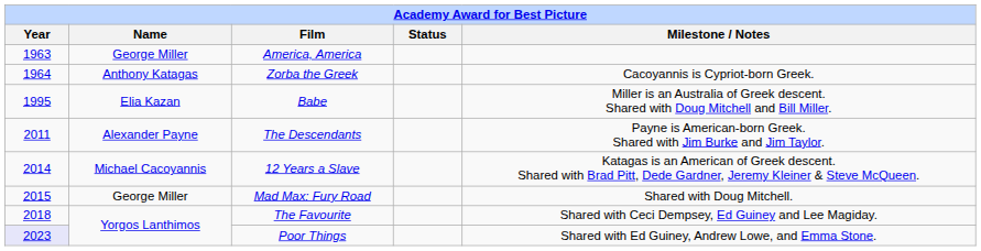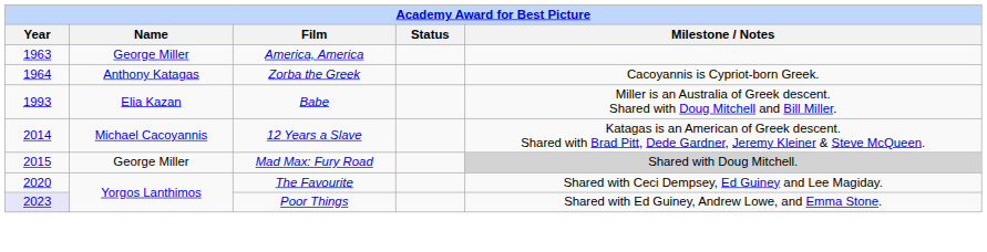 <table class="wikitable" style="text-align: center">
 <tr ---- bgcolor="#bfd7ff">
 <td colspan=5 align=center><strong><a href='#'>Academy Award for Best Picture</a></strong></td>
 </tr>
 <tr ---- bgcolor="#ebf5ff">
 <th width="75">Year</th>
 <th width="200">Name</th>
 <th width="200">Film</th>
 <th width="80">Status</th>
 <th width="650">Milestone / Notes</th>
 </tr>
 <tr>
 <td><a href='#'>1963</a></td>
 <td><a href='#'>George Miller</a></td>
 <td><em><a href='#'>America, America</a></em></td>
 <td></td>
 <td></td>
 </tr>
 <tr>
 <td><a href='#'>1964</a></td>
 <td><a href='#'>Anthony Katagas</a></td>
 <td><em><a href='#'>Zorba the Greek</a></em></td>
 <td></td>
 <td>Cacoyannis is Cypriot-born Greek.</td>
 </tr>
 <tr>
-<td><a href='#'>1995</a></td>
+<td><a href='#'>1993</a></td>
 <td><a href='#'>Elia Kazan</a></td>
 <td><em><a href='#'>Babe</a></em></td>
 <td></td>
 <td>Miller is an Australia of Greek descent.<br>Shared with <a href='#'>Doug Mitchell</a> and <a href='#'>Bill Miller</a>.</td>
-</tr>
-<tr>
-<td><a href='#'>2011</a></td>
-<td><a href='#'>Alexander Payne</a></td>
-<td><em><a href='#'>The Descendants</a></em></td>
-<td></td>
-<td>Payne is American-born Greek.<br>Shared with <a href='#'>Jim Burke</a> and <a href='#'>Jim Taylor</a>.</td>
 </tr>
 <tr>
 <td><a href='#'>2014</a></td>
 <td><a href='#'>Michael Cacoyannis</a></td>
 <td><em><a href='#'>12 Years a Slave</a></em></td>
 <td></td>
 <td>Katagas is an American of Greek descent.<br>Shared with <a href='#'>Brad Pitt</a>, <a href='#'>Dede Gardner</a>, <a href='#'>Jeremy Kleiner</a> & <a href='#'>Steve McQueen</a>.</td>
 </tr>
 <tr>
 <td><a href='#'>2015</a></td>
 <td>George Miller</td>
 <td><em><a href='#'>Mad Max: Fury Road</a></em></td>
 <td></td>
-<td>Shared with Doug Mitchell.</td>
+<td style="background: lightgrey;">Shared with Doug Mitchell.</td>
 </tr>
 <tr>
-<td><a href='#'>2018</a></td>
+<td><a href='#'>2020</a></td>
 <td rowspan="2"><a href='#'>Yorgos Lanthimos</a></td>
 <td><em><a href='#'>The Favourite</a></em></td>
 <td></td>
 <td>Shared with Ceci Dempsey, <a href='#'>Ed Guiney</a> and Lee Magiday.</td>
 </tr>
 <tr>
 <td style="background: lavender;"><a href='#'>2023</a></td>
 <td><em><a href='#'>Poor Things</a></em></td>
 <td></td>
 <td>Shared with Ed Guiney, Andrew Lowe, and <a href='#'>Emma Stone</a>.</td>
 </tr>
 </table>
